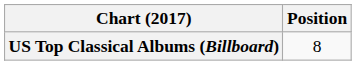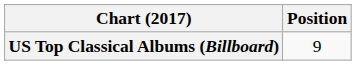 <table class="wikitable plainrowheaders" style="text-align:center">
 <tr>
 <th scope="col">Chart (2017)</th>
 <th scope="col">Position</th>
 </tr>
 <tr>
 <th scope="row">US Top Classical Albums (<em>Billboard</em>)</th>
-<td>8</td>
+<td>9</td>
 </tr>
 </table>
